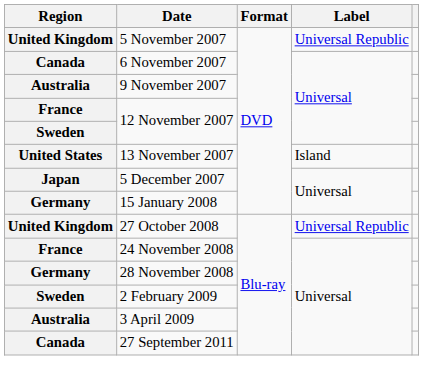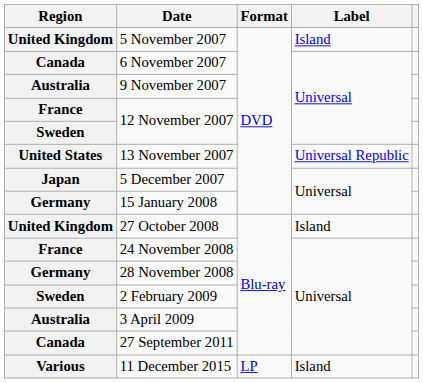 <table class="wikitable plainrowheaders">
 <tr>
 <th scope="col">Region</th>
 <th scope="col">Date</th>
 <th scope="col">Format</th>
 <th scope="col">Label</th>
 <th scope="col"></th>
 </tr>
 <tr>
 <th scope="row">United Kingdom</th>
 <td>5 November 2007</td>
 <td rowspan="8"><a href='#'>DVD</a></td>
-<td><a href='#'>Universal Republic</a></td>
+<td><a href='#'>Island</a></td>
 <td align="center"></td>
 </tr>
 <tr>
 <th scope="row">Canada</th>
 <td>6 November 2007</td>
 <td rowspan="4"><a href='#'>Universal</a></td>
 <td align="center"></td>
 </tr>
 <tr>
 <th scope="row">Australia</th>
 <td>9 November 2007</td>
 <td align="center"></td>
 </tr>
 <tr>
 <th scope="row">France</th>
 <td rowspan="2">12 November 2007</td>
 <td align="center"></td>
 </tr>
 <tr>
 <th scope="row">Sweden</th>
 <td align="center"></td>
 </tr>
 <tr>
 <th scope="row">United States</th>
 <td>13 November 2007</td>
-<td>Island</td>
+<td><a href='#'>Universal Republic</a></td>
 <td align="center"></td>
 </tr>
 <tr>
 <th scope="row">Japan</th>
 <td>5 December 2007</td>
 <td rowspan="2">Universal</td>
 <td align="center"></td>
 </tr>
 <tr>
 <th scope="row">Germany</th>
 <td>15 January 2008</td>
 <td align="center"></td>
 </tr>
 <tr>
 <th scope="row">United Kingdom</th>
 <td>27 October 2008</td>
 <td rowspan="6"><a href='#'>Blu-ray</a></td>
-<td><a href='#'>Universal Republic</a></td>
+<td>Island</td>
 <td align="center"></td>
 </tr>
 <tr>
 <th scope="row">France</th>
 <td>24 November 2008</td>
 <td rowspan="5">Universal</td>
 <td align="center"></td>
 </tr>
 <tr>
 <th scope="row">Germany</th>
 <td>28 November 2008</td>
 <td align="center"></td>
 </tr>
 <tr>
 <th scope="row">Sweden</th>
 <td>2 February 2009</td>
 <td align="center"></td>
 </tr>
 <tr>
 <th scope="row">Australia</th>
 <td>3 April 2009</td>
 <td align="center"></td>
 </tr>
 <tr>
 <th scope="row">Canada</th>
 <td>27 September 2011</td>
 <td align="center"></td>
 </tr>
+<tr>
+<th scope="row">Various</th>
+<td>11 December 2015</td>
+<td><a href='#'>LP</a></td>
+<td>Island</td>
+<td align="center"></td>
+</tr>
 </table>
